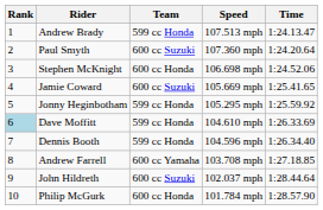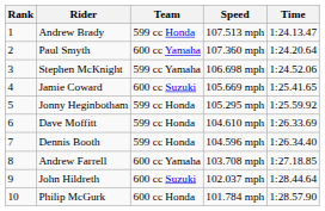 <table class="wikitable" style="font-size: 95%;">
 <tr style="background:#efefef;">
 <th>Rank</th>
 <th>Rider</th>
 <th>Team</th>
 <th>Speed</th>
 <th>Time</th>
 </tr>
 <tr>
 <td>1</td>
 <td>  Andrew Brady</td>
 <td>599 cc <a href='#'>Honda</a></td>
 <td>107.513 mph</td>
 <td>1:24.13.47</td>
 </tr>
 <tr>
 <td>2</td>
 <td> Paul Smyth</td>
-<td>600 cc <a href='#'>Suzuki</a></td>
+<td>600 cc <a href='#'>Yamaha</a></td>
 <td>107.360 mph</td>
 <td>1:24.20.64</td>
 </tr>
 <tr>
 <td>3</td>
 <td> Stephen McKnight</td>
-<td>600 cc Honda</td>
+<td>599 cc Yamaha</td>
 <td>106.698 mph</td>
 <td>1:24.52.06</td>
 </tr>
 <tr>
 <td>4</td>
 <td>  Jamie Coward</td>
 <td>600 cc <a href='#'>Suzuki</a></td>
 <td>105.669 mph</td>
 <td>1:25.41.65</td>
 </tr>
 <tr>
 <td>5</td>
 <td> Jonny Heginbotham</td>
 <td>599 cc Honda</td>
 <td>105.295 mph</td>
 <td>1:25.59.92</td>
 </tr>
 <tr>
-<td style="background: lightblue;">6</td>
+<td>6</td>
 <td> Dave Moffitt</td>
 <td>599 cc Honda</td>
 <td>104.610 mph</td>
 <td>1:26.33.69</td>
 </tr>
 <tr>
 <td>7</td>
 <td> Dennis Booth</td>
 <td>599 cc Honda</td>
 <td>104.596 mph</td>
 <td>1:26.34.40</td>
 </tr>
 <tr>
 <td>8</td>
 <td> Andrew Farrell</td>
 <td>600 cc Yamaha</td>
 <td>103.708 mph</td>
 <td>1:27.18.85</td>
 </tr>
 <tr>
 <td>9</td>
 <td> John Hildreth</td>
 <td>600 cc <a href='#'>Suzuki</a></td>
 <td>102.037 mph</td>
 <td>1:28.44.64</td>
 </tr>
 <tr>
 <td>10</td>
 <td> Philip McGurk</td>
 <td>600 cc Honda</td>
 <td>101.784 mph</td>
 <td>1:28.57.90</td>
 </tr>
 </table>
